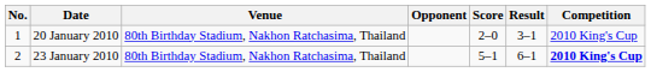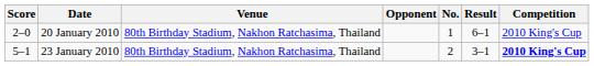 <table class="wikitable sortable">
 <tr>
-<th scope="col">No.</th>
+<th scope="col">Score</th>
 <th scope="col">Date</th>
 <th scope="col">Venue</th>
 <th scope="col">Opponent</th>
-<th scope="col">Score</th>
+<th scope="col">No.</th>
 <th scope="col">Result</th>
 <th scope="col">Competition</th>
 </tr>
 <tr>
-<td align="center">1</td>
+<td align="center">2–0</td>
 <td>20 January 2010</td>
 <td><a href='#'>80th Birthday Stadium</a>, <a href='#'>Nakhon Ratchasima</a>, Thailand</td>
 <td></td>
-<td align="center">2–0</td>
-<td align="center">3–1</td>
+<td align="center">1</td>
+<td align="center">6–1</td>
 <td><a href='#'>2010 King's Cup</a></td>
 </tr>
 <tr>
-<td align="center">2</td>
+<td align="center">5–1</td>
 <td>23 January 2010</td>
 <td><a href='#'>80th Birthday Stadium</a>, <a href='#'>Nakhon Ratchasima</a>, Thailand</td>
 <td></td>
-<td align="center">5–1</td>
-<td align="center">6–1</td>
+<td align="center">2</td>
+<td align="center">3–1</td>
 <td><strong><a href='#'>2010 King's Cup</a></strong></td>
 </tr>
 </table>
